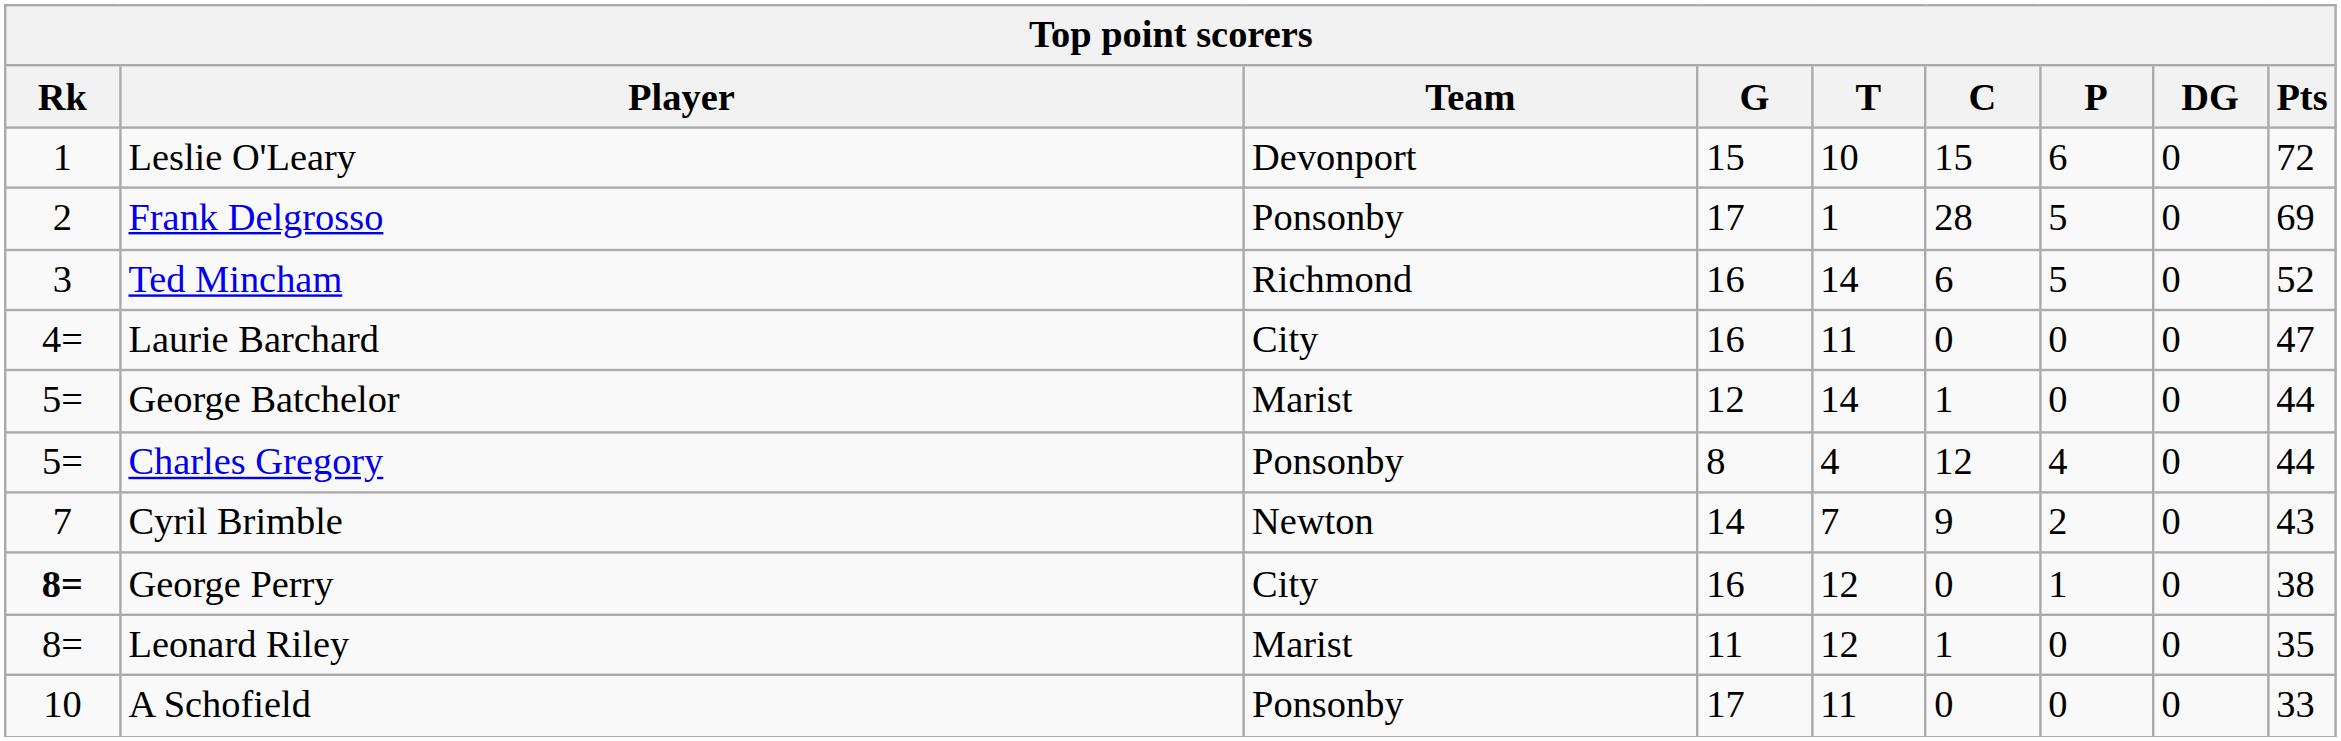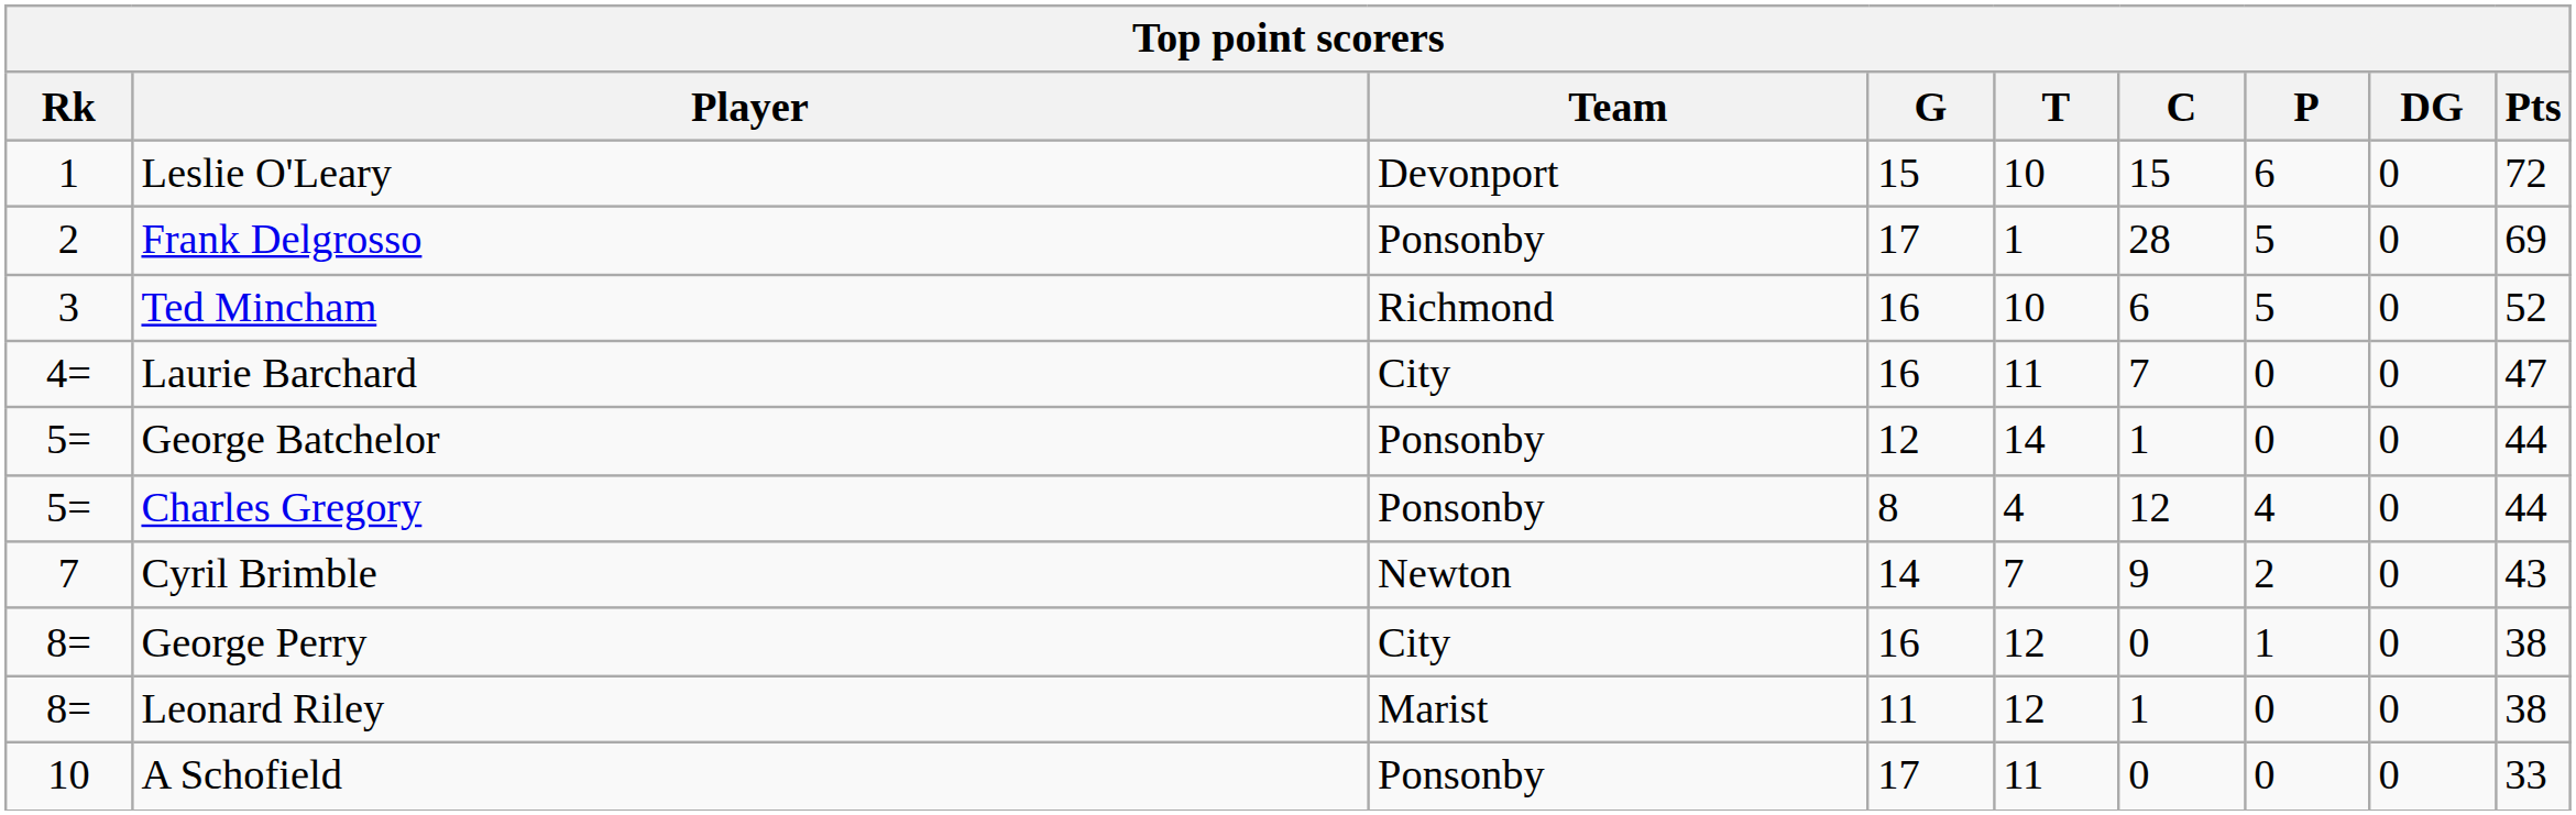 <table class="wikitable collapsible sortable" style="text-align:left; font-size:100%; width:110%;">
 <tr>
 <th colspan="100%">Top point scorers</th>
 </tr>
 <tr>
 <th style="width:5%;">Rk</th>
 <th style="width:50%;">Player</th>
 <th style="width:20%;">Team</th>
 <th style="width:5%;">G</th>
 <th style="width:5%;">T</th>
 <th style="width:5%;">C</th>
 <th style="width:5%;">P</th>
 <th style="width:5%;">DG</th>
 <th style="width:10%;">Pts<br></th>
 </tr>
 <tr>
 <td style="text-align:center;">1</td>
 <td>Leslie O'Leary</td>
 <td>Devonport</td>
 <td>15</td>
 <td>10</td>
 <td>15</td>
 <td>6</td>
 <td>0</td>
 <td>72</td>
 </tr>
 <tr>
 <td style="text-align:center;">2</td>
 <td><a href='#'>Frank Delgrosso</a></td>
 <td>Ponsonby</td>
 <td>17</td>
 <td>1</td>
 <td>28</td>
 <td>5</td>
 <td>0</td>
 <td>69</td>
 </tr>
 <tr>
 <td style="text-align:center;">3</td>
 <td><a href='#'>Ted Mincham</a></td>
 <td>Richmond</td>
 <td>16</td>
-<td>14</td>
+<td>10</td>
 <td>6</td>
 <td>5</td>
 <td>0</td>
 <td>52</td>
 </tr>
 <tr>
 <td style="text-align:center;">4=</td>
 <td>Laurie Barchard</td>
 <td>City</td>
 <td>16</td>
 <td>11</td>
-<td>0</td>
+<td>7</td>
 <td>0</td>
 <td>0</td>
 <td>47</td>
 </tr>
 <tr>
 <td style="text-align:center;">5=</td>
 <td>George Batchelor</td>
-<td>Marist</td>
+<td>Ponsonby</td>
 <td>12</td>
 <td>14</td>
 <td>1</td>
 <td>0</td>
 <td>0</td>
 <td>44</td>
 </tr>
 <tr>
 <td style="text-align:center;">5=</td>
 <td><a href='#'>Charles Gregory</a></td>
 <td>Ponsonby</td>
 <td>8</td>
 <td>4</td>
 <td>12</td>
 <td>4</td>
 <td>0</td>
 <td>44</td>
 </tr>
 <tr>
 <td style="text-align:center;">7</td>
 <td>Cyril Brimble</td>
 <td>Newton</td>
 <td>14</td>
 <td>7</td>
 <td>9</td>
 <td>2</td>
 <td>0</td>
 <td>43</td>
 </tr>
 <tr>
-<td style="text-align:center;"><strong>8=</strong></td>
+<td style="text-align:center;">8=</td>
 <td>George Perry</td>
 <td>City</td>
 <td>16</td>
 <td>12</td>
 <td>0</td>
 <td>1</td>
 <td>0</td>
 <td>38</td>
 </tr>
 <tr>
 <td style="text-align:center;">8=</td>
 <td>Leonard Riley</td>
 <td>Marist</td>
 <td>11</td>
 <td>12</td>
 <td>1</td>
 <td>0</td>
 <td>0</td>
-<td>35</td>
+<td>38</td>
 </tr>
 <tr>
 <td style="text-align:center;">10</td>
 <td>A Schofield</td>
 <td>Ponsonby</td>
 <td>17</td>
 <td>11</td>
 <td>0</td>
 <td>0</td>
 <td>0</td>
 <td>33</td>
 </tr>
 <tr>
 </tr>
 </table>
